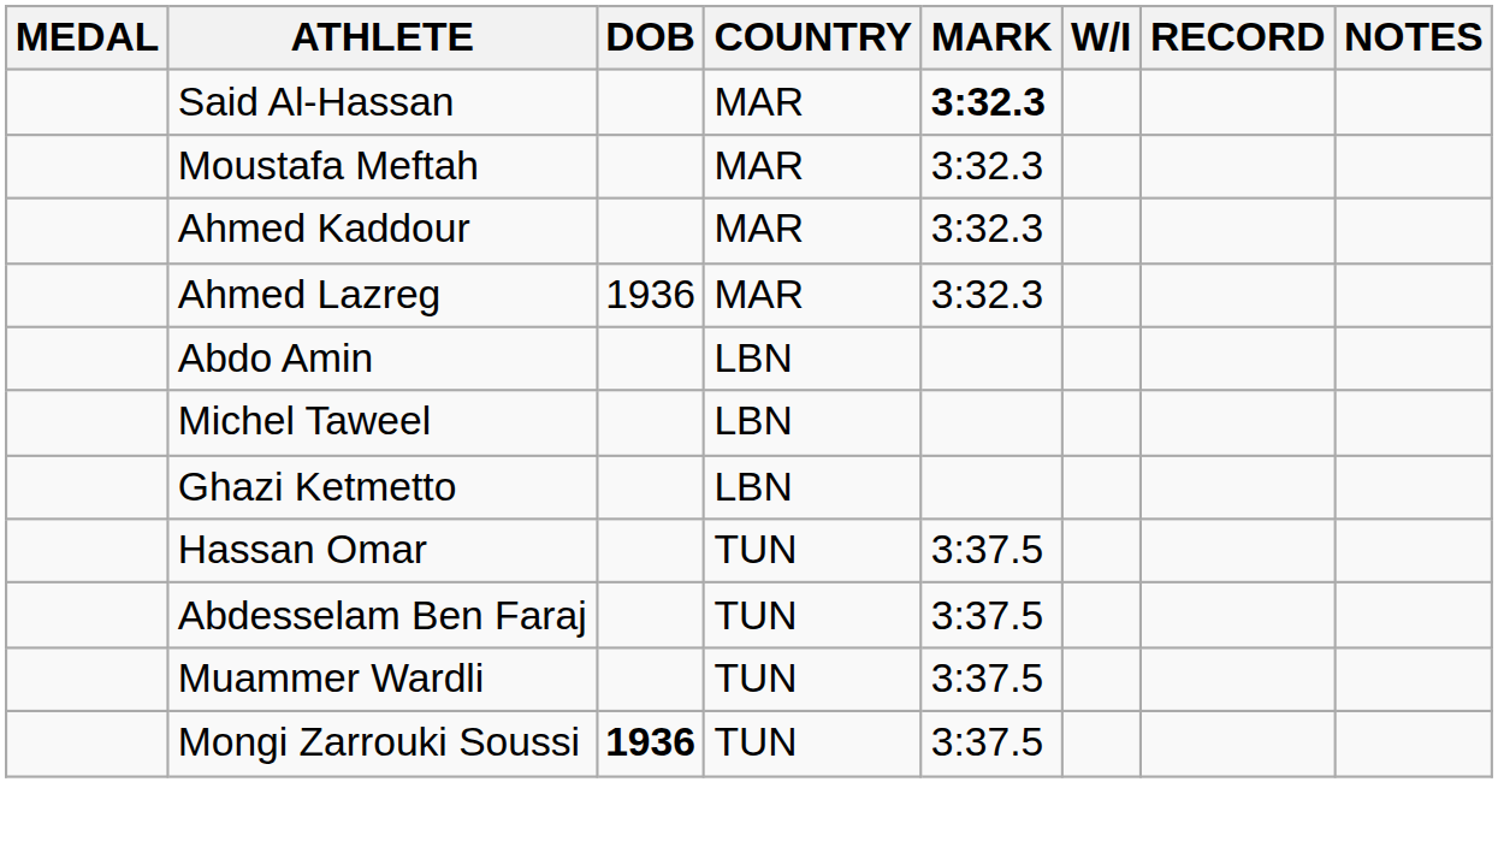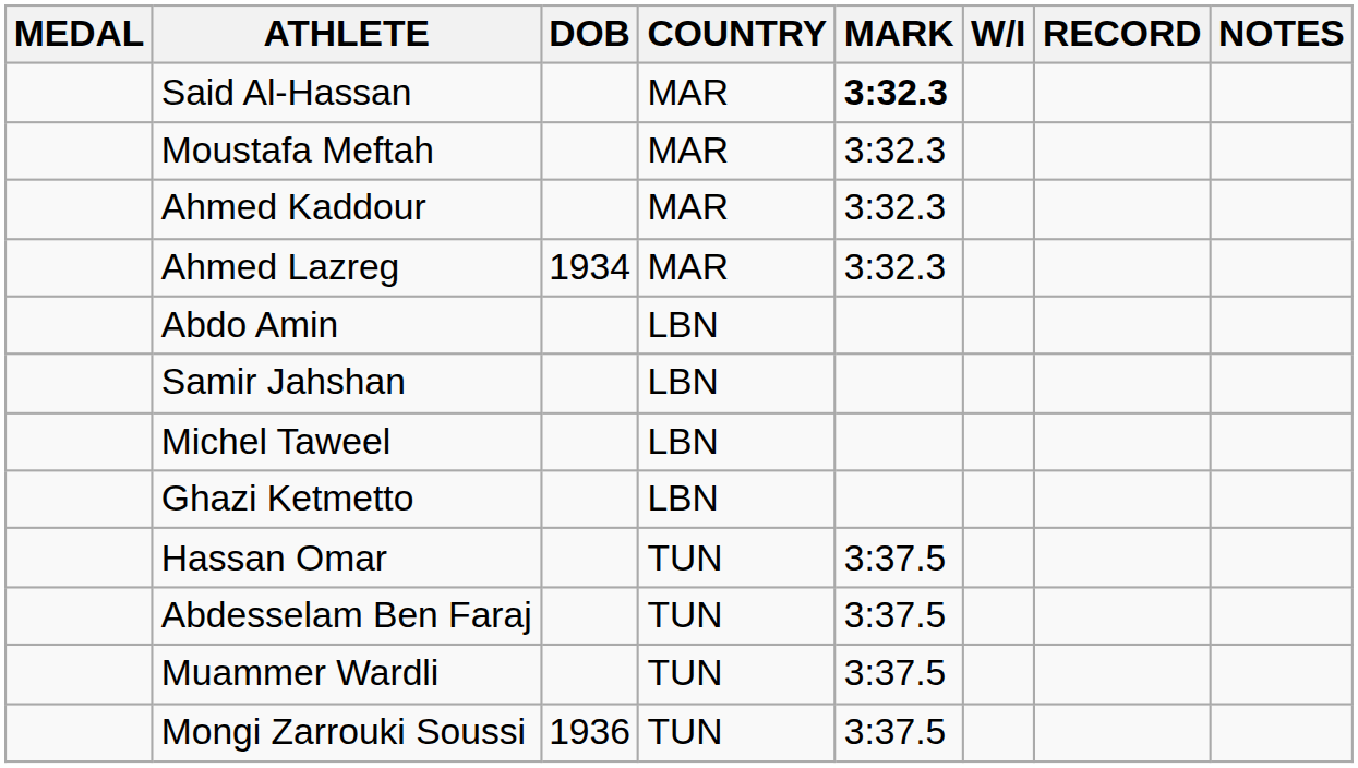 <table class="wikitable">
 <tr>
 <th>MEDAL</th>
 <th>ATHLETE</th>
 <th>DOB</th>
 <th>COUNTRY</th>
 <th>MARK</th>
 <th>W/I</th>
 <th>RECORD</th>
 <th>NOTES</th>
 </tr>
 <tr>
 <td></td>
 <td>Said Al-Hassan</td>
 <td></td>
 <td>MAR</td>
 <td><strong>3:32.3</strong></td>
 <td></td>
 <td></td>
 <td></td>
 </tr>
 <tr>
 <td></td>
 <td>Moustafa Meftah</td>
 <td></td>
 <td>MAR</td>
 <td>3:32.3</td>
 <td></td>
 <td></td>
 <td></td>
 </tr>
 <tr>
 <td></td>
 <td>Ahmed Kaddour</td>
 <td></td>
 <td>MAR</td>
 <td>3:32.3</td>
 <td></td>
 <td></td>
 <td></td>
 </tr>
 <tr>
 <td></td>
 <td>Ahmed Lazreg</td>
-<td>1936</td>
+<td>1934</td>
 <td>MAR</td>
 <td>3:32.3</td>
 <td></td>
 <td></td>
 <td></td>
 </tr>
 <tr>
 <td></td>
 <td>Abdo Amin</td>
+<td></td>
+<td>LBN</td>
+<td></td>
+<td></td>
+<td></td>
+<td></td>
+</tr>
+<tr>
+<td></td>
+<td>Samir Jahshan</td>
 <td></td>
 <td>LBN</td>
 <td></td>
 <td></td>
 <td></td>
 <td></td>
 </tr>
 <tr>
 <td></td>
 <td>Michel Taweel</td>
 <td></td>
 <td>LBN</td>
 <td></td>
 <td></td>
 <td></td>
 <td></td>
 </tr>
 <tr>
 <td></td>
 <td>Ghazi Ketmetto</td>
 <td></td>
 <td>LBN</td>
 <td></td>
 <td></td>
 <td></td>
 <td></td>
 </tr>
 <tr>
 <td></td>
 <td>Hassan Omar</td>
 <td></td>
 <td>TUN</td>
 <td>3:37.5</td>
 <td></td>
 <td></td>
 <td></td>
 </tr>
 <tr>
 <td></td>
 <td>Abdesselam Ben Faraj</td>
 <td></td>
 <td>TUN</td>
 <td>3:37.5</td>
 <td></td>
 <td></td>
 <td></td>
 </tr>
 <tr>
 <td></td>
 <td>Muammer Wardli</td>
 <td></td>
 <td>TUN</td>
 <td>3:37.5</td>
 <td></td>
 <td></td>
 <td></td>
 </tr>
 <tr>
 <td></td>
 <td>Mongi Zarrouki Soussi</td>
-<td><strong>1936</strong></td>
+<td>1936</td>
 <td>TUN</td>
 <td>3:37.5</td>
 <td></td>
 <td></td>
 <td></td>
 </tr>
 </table>
